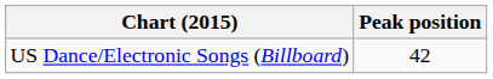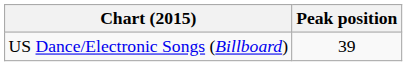 <table class="wikitable sortable">
 <tr>
 <th>Chart (2015)</th>
 <th>Peak position</th>
 </tr>
 <tr>
 <td>US <a href='#'>Dance/Electronic Songs</a> (<em><a href='#'>Billboard</a></em>)</td>
-<td align="center">42</td>
+<td align="center">39</td>
 </tr>
 </table>
